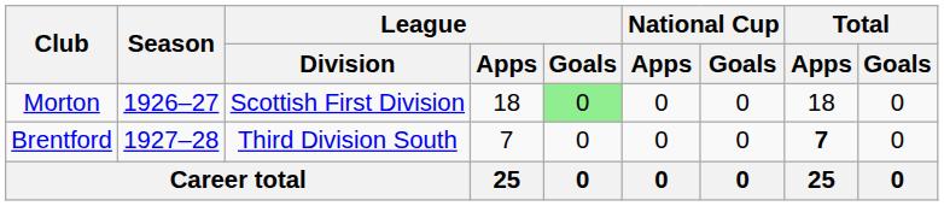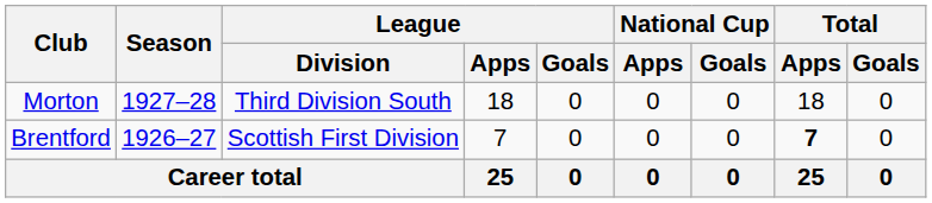 <table class="wikitable" style="text-align: center;">
 <tr>
 <th rowspan="2">Club</th>
 <th rowspan="2">Season</th>
 <th colspan="3">League</th>
 <th colspan="2">National Cup</th>
 <th colspan="2">Total</th>
 </tr>
 <tr>
 <th>Division</th>
 <th>Apps</th>
 <th>Goals</th>
 <th>Apps</th>
 <th>Goals</th>
 <th>Apps</th>
 <th>Goals</th>
 </tr>
 <tr>
 <td><a href='#'>Morton</a></td>
-<td><a href='#'>1926–27</a></td>
-<td><a href='#'>Scottish First Division</a></td>
+<td><a href='#'>1927–28</a></td>
+<td><a href='#'>Third Division South</a></td>
 <td>18</td>
-<td style="background: lightgreen;">0</td>
+<td>0</td>
 <td>0</td>
 <td>0</td>
 <td>18</td>
 <td>0</td>
 </tr>
 <tr>
 <td><a href='#'>Brentford</a></td>
-<td><a href='#'>1927–28</a></td>
-<td><a href='#'>Third Division South</a></td>
+<td><a href='#'>1926–27</a></td>
+<td><a href='#'>Scottish First Division</a></td>
 <td>7</td>
 <td>0</td>
 <td>0</td>
 <td>0</td>
 <td><strong>7</strong></td>
 <td>0</td>
 </tr>
 <tr>
 <th colspan="3">Career total</th>
 <th>25</th>
 <th>0</th>
 <th>0</th>
 <th>0</th>
 <th>25</th>
 <th>0</th>
 </tr>
 </table>
